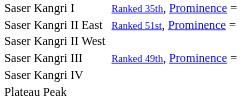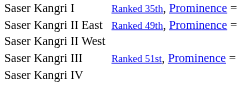 <table border=0>
 <tr>
 <td>Saser Kangri I</td>
 <td></td>
 <td><small><a href='#'>Ranked 35th</a></small>, <a href='#'>Prominence</a> =  </td>
 </tr>
 <tr>
 <td>Saser Kangri II East</td>
 <td></td>
-<td><small><a href='#'>Ranked 51st</a></small>, <a href='#'>Prominence</a> =  </td>
+<td><small><a href='#'>Ranked 49th</a></small>, <a href='#'>Prominence</a> =  </td>
 </tr>
 <tr>
 <td>Saser Kangri II West</td>
 <td></td>
 <td></td>
 </tr>
 <tr>
 <td>Saser Kangri III</td>
 <td></td>
-<td><small><a href='#'>Ranked 49th</a></small>, <a href='#'>Prominence</a> =  </td>
+<td><small><a href='#'>Ranked 51st</a></small>, <a href='#'>Prominence</a> =  </td>
 </tr>
 <tr>
 <td>Saser Kangri IV</td>
 <td></td>
 <td></td>
 </tr>
-<tr>
-<td>Plateau Peak</td>
-<td></td>
-<td></td>
-</tr>
 </table>
